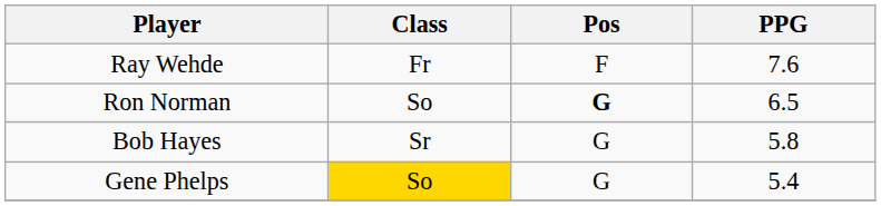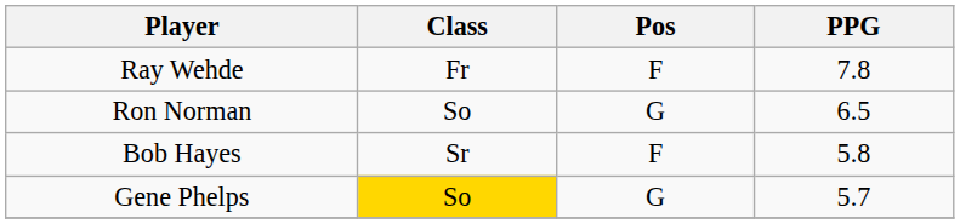 <table class="wikitable sortable">
 <tr>
 <th bgcolor="#DDDDFF" width="16%">Player</th>
 <th bgcolor="#DDDDFF" width="9%">Class</th>
 <th bgcolor="#DDDDFF" width="9%">Pos</th>
 <th bgcolor="#DDDDFF" width="9%">PPG</th>
 </tr>
 <tr align="center">
 <td>Ray Wehde</td>
 <td>Fr</td>
 <td>F</td>
-<td>7.6</td>
+<td>7.8</td>
 </tr>
 <tr align="center">
 <td>Ron Norman</td>
 <td>So</td>
-<td><strong>G</strong></td>
+<td>G</td>
 <td>6.5</td>
 </tr>
 <tr align="center">
 <td>Bob Hayes</td>
 <td>Sr</td>
-<td>G</td>
+<td>F</td>
 <td>5.8</td>
 </tr>
 <tr align="center">
 <td>Gene Phelps</td>
 <td style="background: gold;">So</td>
 <td>G</td>
-<td>5.4</td>
+<td>5.7</td>
 </tr>
 <tr align="center">
 </tr>
 </table>
